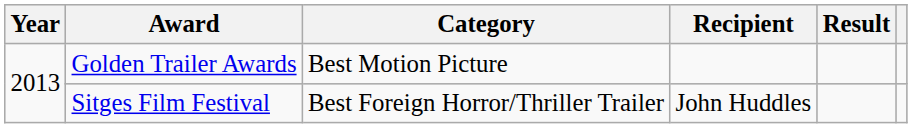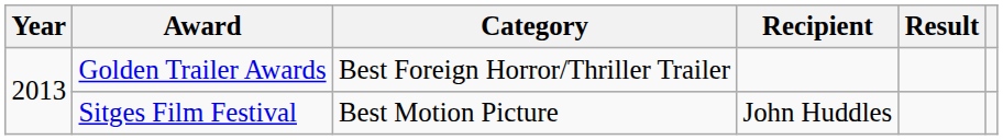 <table class="wikitable sortable">
 <tr>
 <th>Year</th>
 <th>Award</th>
 <th>Category</th>
 <th>Recipient</th>
 <th>Result</th>
 <th class="unsortable"></th>
 </tr>
 <tr>
 <td rowspan="2">2013</td>
 <td><a href='#'>Golden Trailer Awards</a></td>
-<td>Best Motion Picture</td>
+<td>Best Foreign Horror/Thriller Trailer</td>
 <td></td>
 <td></td>
 <td></td>
 </tr>
 <tr>
 <td><a href='#'>Sitges Film Festival</a></td>
-<td>Best Foreign Horror/Thriller Trailer</td>
+<td>Best Motion Picture</td>
 <td>John Huddles</td>
 <td></td>
 <td></td>
 </tr>
 </table>
